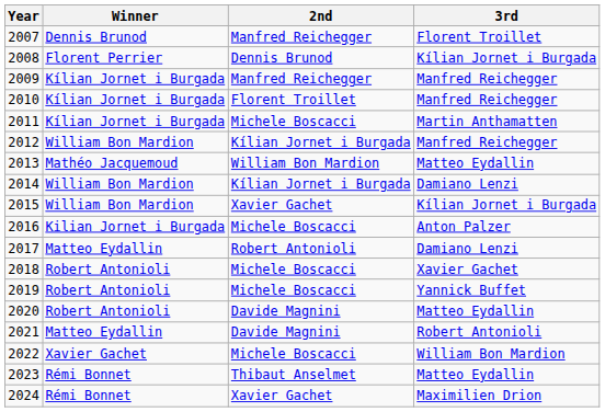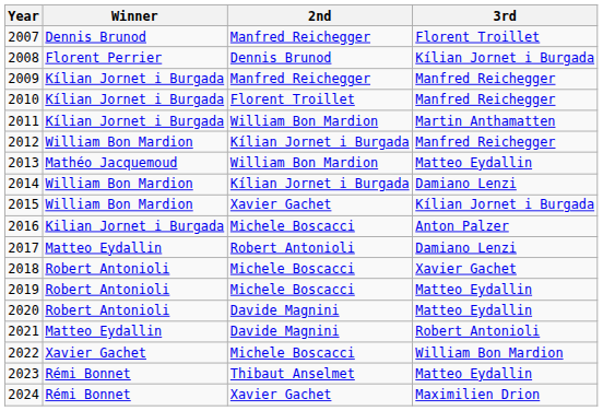 <table class="wikitable">
 <tr>
 <th>Year</th>
 <th>Winner</th>
 <th>2nd</th>
 <th>3rd</th>
 </tr>
 <tr>
 <td>2007</td>
 <td> <a href='#'>Dennis Brunod</a></td>
 <td> <a href='#'>Manfred Reichegger</a></td>
 <td> <a href='#'>Florent Troillet</a></td>
 </tr>
 <tr>
 <td>2008</td>
 <td> <a href='#'>Florent Perrier</a></td>
 <td> <a href='#'>Dennis Brunod</a></td>
 <td> <a href='#'>Kílian Jornet i Burgada</a></td>
 </tr>
 <tr>
 <td>2009</td>
 <td> <a href='#'>Kílian Jornet i Burgada</a></td>
 <td> <a href='#'>Manfred Reichegger</a></td>
 <td> <a href='#'>Manfred Reichegger</a></td>
 </tr>
 <tr>
 <td>2010</td>
 <td> <a href='#'>Kílian Jornet i Burgada</a></td>
 <td> <a href='#'>Florent Troillet</a></td>
 <td> <a href='#'>Manfred Reichegger</a></td>
 </tr>
 <tr>
 <td>2011</td>
 <td> <a href='#'>Kílian Jornet i Burgada</a></td>
-<td> <a href='#'>Michele Boscacci</a></td>
+<td> <a href='#'>William Bon Mardion</a></td>
 <td> <a href='#'>Martin Anthamatten</a></td>
 </tr>
 <tr>
 <td>2012</td>
 <td> <a href='#'>William Bon Mardion</a></td>
 <td> <a href='#'>Kílian Jornet i Burgada</a></td>
 <td> <a href='#'>Manfred Reichegger</a></td>
 </tr>
 <tr>
 <td>2013</td>
 <td> <a href='#'>Mathéo Jacquemoud</a></td>
 <td> <a href='#'>William Bon Mardion</a></td>
 <td> <a href='#'>Matteo Eydallin</a></td>
 </tr>
 <tr>
 <td>2014</td>
 <td> <a href='#'>William Bon Mardion</a></td>
 <td> <a href='#'>Kílian Jornet i Burgada</a></td>
 <td> <a href='#'>Damiano Lenzi</a></td>
 </tr>
 <tr>
 <td>2015</td>
 <td> <a href='#'>William Bon Mardion</a></td>
 <td> <a href='#'>Xavier Gachet</a></td>
 <td> <a href='#'>Kílian Jornet i Burgada</a></td>
 </tr>
 <tr>
 <td>2016</td>
 <td> <a href='#'>Kilian Jornet i Burgada</a></td>
 <td> <a href='#'>Michele Boscacci</a></td>
 <td> <a href='#'>Anton Palzer</a></td>
 </tr>
 <tr>
 <td>2017</td>
 <td> <a href='#'>Matteo Eydallin</a></td>
 <td> <a href='#'>Robert Antonioli</a></td>
 <td> <a href='#'>Damiano Lenzi</a></td>
 </tr>
 <tr>
 <td>2018</td>
 <td> <a href='#'>Robert Antonioli</a></td>
 <td> <a href='#'>Michele Boscacci</a></td>
 <td> <a href='#'>Xavier Gachet</a></td>
 </tr>
 <tr>
 <td align="center">2019</td>
 <td> <a href='#'>Robert Antonioli</a></td>
 <td> <a href='#'>Michele Boscacci</a></td>
-<td> <a href='#'>Yannick Buffet</a></td>
+<td> <a href='#'>Matteo Eydallin</a></td>
 </tr>
 <tr>
 <td align="center">2020</td>
 <td> <a href='#'>Robert Antonioli</a></td>
 <td> <a href='#'>Davide Magnini</a></td>
 <td> <a href='#'>Matteo Eydallin</a></td>
 </tr>
 <tr>
 <td>2021</td>
 <td> <a href='#'>Matteo Eydallin</a></td>
 <td> <a href='#'>Davide Magnini</a></td>
 <td> <a href='#'>Robert Antonioli</a></td>
 </tr>
 <tr>
 <td>2022</td>
 <td> <a href='#'>Xavier Gachet</a></td>
 <td> <a href='#'>Michele Boscacci</a></td>
 <td> <a href='#'>William Bon Mardion</a></td>
 </tr>
 <tr>
 <td>2023</td>
 <td> <a href='#'>Rémi Bonnet</a></td>
 <td> <a href='#'>Thibaut Anselmet</a></td>
 <td> <a href='#'>Matteo Eydallin</a></td>
 </tr>
 <tr>
 <td>2024</td>
 <td> <a href='#'>Rémi Bonnet</a></td>
 <td> <a href='#'>Xavier Gachet</a></td>
 <td> <a href='#'>Maximilien Drion</a></td>
 </tr>
 </table>
